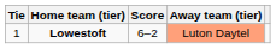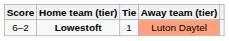 <table class="wikitable" style="text-align:center; font-size:85%">
 <tr>
+<th>Score</th>
+<th>Home team (tier)</th>
 <th>Tie</th>
-<th>Home team (tier)</th>
-<th>Score</th>
 <th>Away team (tier)</th>
 <th></th>
 </tr>
 <tr>
+<td align="center">6–2</td>
+<td><strong>Lowestoft</strong></td>
 <td align="center">1</td>
-<td><strong>Lowestoft</strong></td>
-<td align="center">6–2</td>
 <td style="background: lightsalmon;">Luton Daytel</td>
 <td></td>
 </tr>
 </table>
